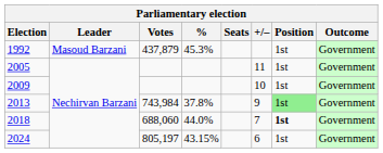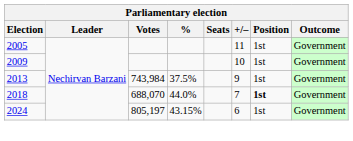 <table class="wikitable">
 <tr>
 <th colspan="8">Parliamentary election</th>
 </tr>
 <tr>
 <th>Election</th>
 <th>Leader</th>
 <th>Votes</th>
 <th>%</th>
 <th>Seats</th>
 <th>+/–</th>
 <th>Position</th>
 <th>Outcome</th>
-</tr>
-<tr>
-<td><a href='#'>1992</a></td>
-<td><a href='#'>Masoud Barzani</a></td>
-<td>437,879</td>
-<td>45.3%</td>
-<td></td>
-<td></td>
-<td>1st</td>
-<td style="background:#cfc;">Government</td>
 </tr>
 <tr>
 <td><a href='#'>2005</a></td>
 <td rowspan="5"><a href='#'>Nechirvan Barzani</a></td>
 <td></td>
 <td></td>
 <td></td>
 <td>11</td>
 <td>1st</td>
 <td style="background:#cfc;">Government</td>
 </tr>
 <tr>
 <td><a href='#'>2009</a></td>
 <td></td>
 <td></td>
 <td></td>
 <td>10</td>
 <td>1st</td>
 <td style="background:#cfc;">Government</td>
 </tr>
 <tr>
 <td><a href='#'>2013</a></td>
 <td>743,984</td>
-<td>37.8%</td>
+<td>37.5%</td>
 <td><br></td>
 <td>9</td>
-<td style="background: lightgreen;">1st</td>
+<td>1st</td>
 <td style="background:#cfc;">Government</td>
 </tr>
 <tr>
 <td><a href='#'>2018</a></td>
-<td>688,060</td>
+<td>688,070</td>
 <td>44.0%</td>
 <td><br></td>
 <td>7</td>
 <td><strong>1st</strong></td>
 <td style="background:#cfc;">Government</td>
 </tr>
 <tr>
 <td><a href='#'>2024</a></td>
 <td>805,197</td>
 <td>43.15%</td>
 <td><br></td>
 <td>6</td>
 <td>1st</td>
 <td style="background:#cfc;">Government</td>
 </tr>
 </table>
